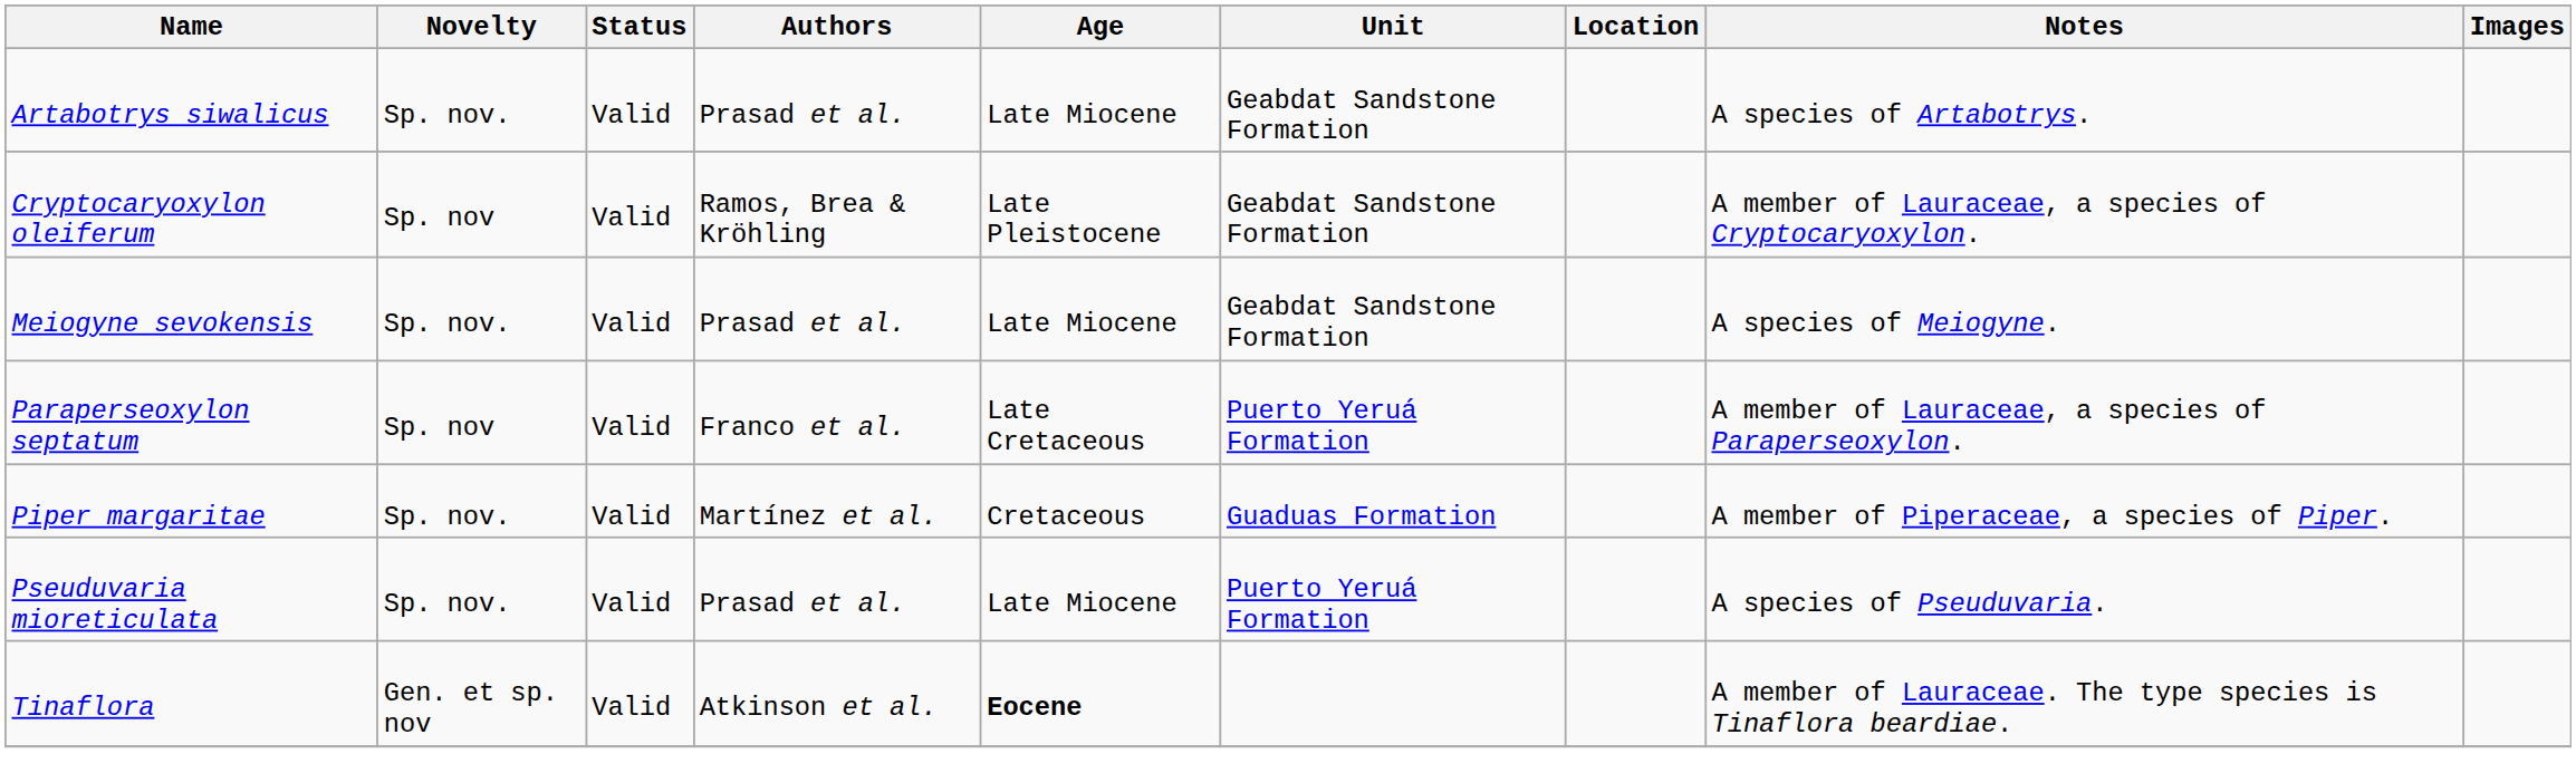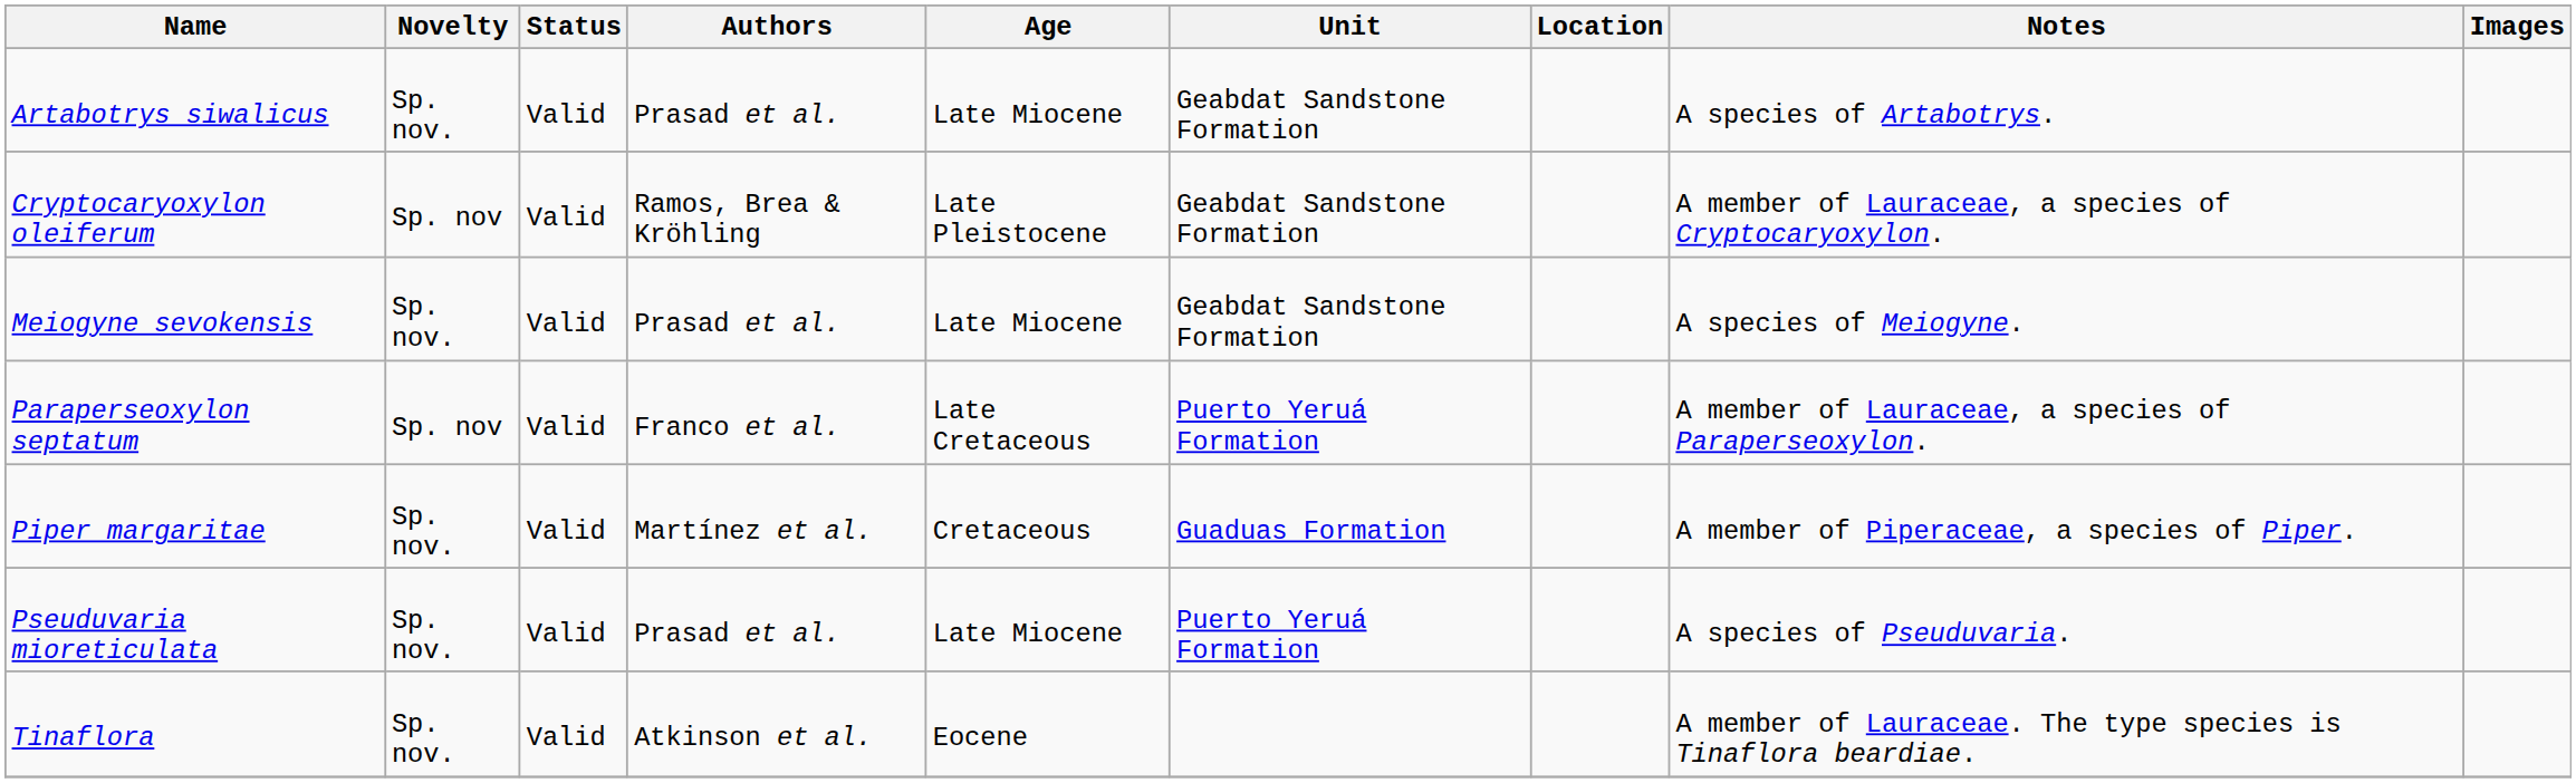 <table class="wikitable sortable" align="center" width="100%">
 <tr>
 <th>Name</th>
 <th>Novelty</th>
 <th>Status</th>
 <th>Authors</th>
 <th>Age</th>
 <th>Unit</th>
 <th>Location</th>
 <th>Notes</th>
 <th>Images</th>
 </tr>
 <tr>
 <td><br><em><a href='#'>Artabotrys siwalicus</a></em></td>
 <td><br>Sp. nov.</td>
 <td><br>Valid</td>
 <td><br>Prasad <em>et al.</em></td>
 <td><br>Late Miocene</td>
 <td><br>Geabdat Sandstone Formation</td>
 <td><br></td>
 <td><br>A species of <em><a href='#'>Artabotrys</a></em>.</td>
 <td></td>
 </tr>
 <tr>
 <td><br><em><a href='#'>Cryptocaryoxylon oleiferum</a></em></td>
 <td><br>Sp. nov</td>
 <td><br>Valid</td>
 <td><br>Ramos, Brea & Kröhling</td>
 <td><br>Late Pleistocene</td>
 <td><br>Geabdat Sandstone Formation</td>
 <td><br></td>
 <td><br>A member of <a href='#'>Lauraceae</a>, a species of <em><a href='#'>Cryptocaryoxylon</a></em>.</td>
 <td></td>
 </tr>
 <tr>
 <td><br><em><a href='#'>Meiogyne sevokensis</a></em></td>
 <td><br>Sp. nov.</td>
 <td><br>Valid</td>
 <td><br>Prasad <em>et al.</em></td>
 <td><br>Late Miocene</td>
 <td><br>Geabdat Sandstone Formation</td>
 <td><br></td>
 <td><br>A species of <em><a href='#'>Meiogyne</a></em>.</td>
 <td></td>
 </tr>
 <tr>
 <td><br><em><a href='#'>Paraperseoxylon septatum</a></em></td>
 <td><br>Sp. nov</td>
 <td><br>Valid</td>
 <td><br>Franco <em>et al.</em></td>
 <td><br>Late Cretaceous</td>
 <td><br><a href='#'>Puerto Yeruá Formation</a></td>
 <td><br></td>
 <td><br>A member of <a href='#'>Lauraceae</a>, a species of <em><a href='#'>Paraperseoxylon</a></em>.</td>
 <td></td>
 </tr>
 <tr>
 <td><br><em><a href='#'>Piper margaritae</a></em></td>
 <td><br>Sp. nov.</td>
 <td><br>Valid</td>
 <td><br>Martínez <em>et al.</em></td>
 <td><br>Cretaceous</td>
 <td><br><a href='#'>Guaduas Formation</a></td>
 <td><br></td>
 <td><br>A member of <a href='#'>Piperaceae</a>, a species of <em><a href='#'>Piper</a></em>.</td>
 <td></td>
 </tr>
 <tr>
 <td><br><em><a href='#'>Pseuduvaria mioreticulata</a></em></td>
 <td><br>Sp. nov.</td>
 <td><br>Valid</td>
 <td><br>Prasad <em>et al.</em></td>
 <td><br>Late Miocene</td>
 <td><br><a href='#'>Puerto Yeruá Formation</a></td>
 <td><br></td>
 <td><br>A species of <em><a href='#'>Pseuduvaria</a></em>.</td>
 <td></td>
 </tr>
 <tr>
 <td><br><em><a href='#'>Tinaflora</a></em></td>
-<td><br>Gen. et sp. nov</td>
+<td><br>Sp. nov.</td>
 <td><br>Valid</td>
 <td><br>Atkinson <em>et al.</em></td>
-<td><strong><br>Eocene</strong></td>
+<td><br>Eocene</td>
 <td></td>
 <td><br></td>
 <td><br>A member of <a href='#'>Lauraceae</a>. The type species is <em>Tinaflora beardiae</em>.</td>
 <td></td>
 </tr>
 <tr>
 </tr>
 </table>
